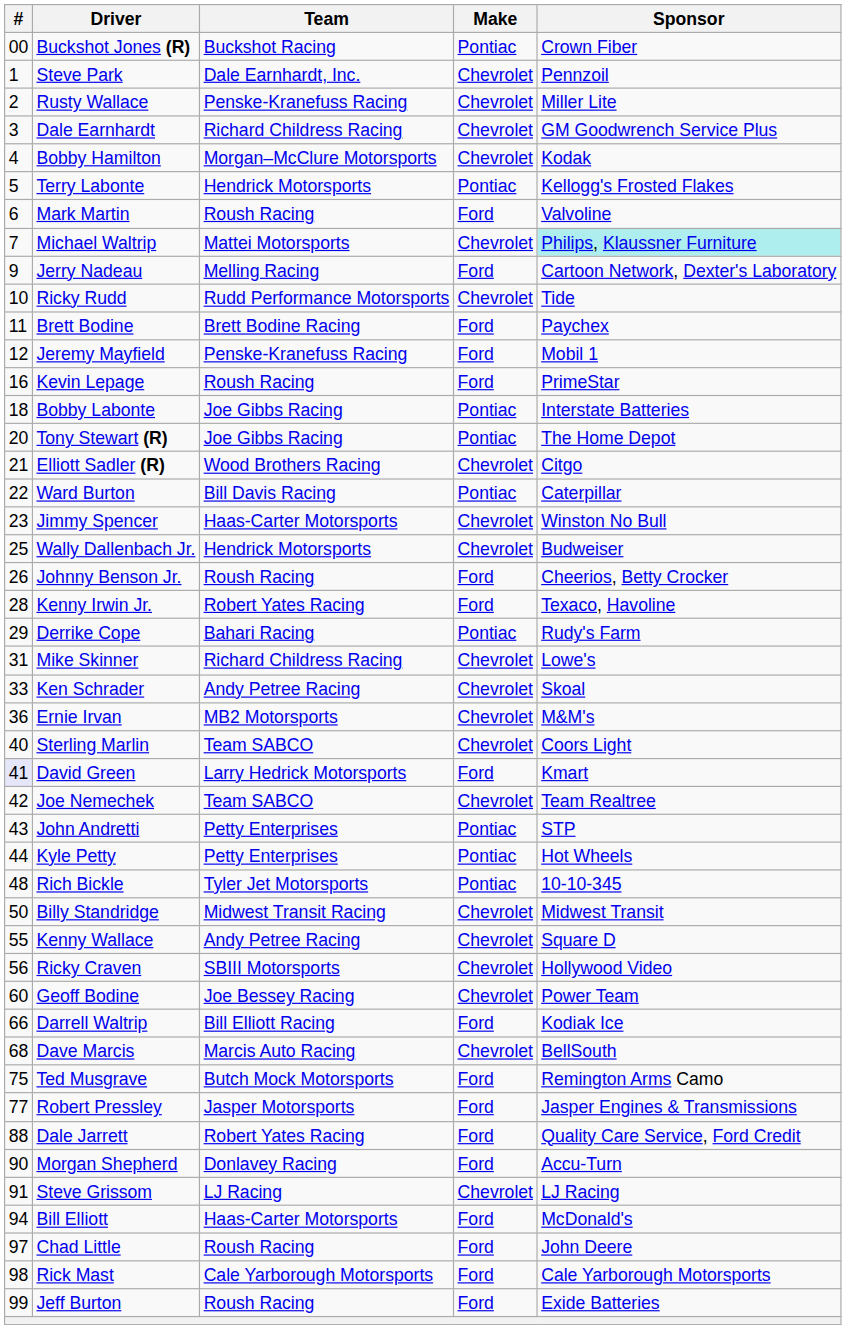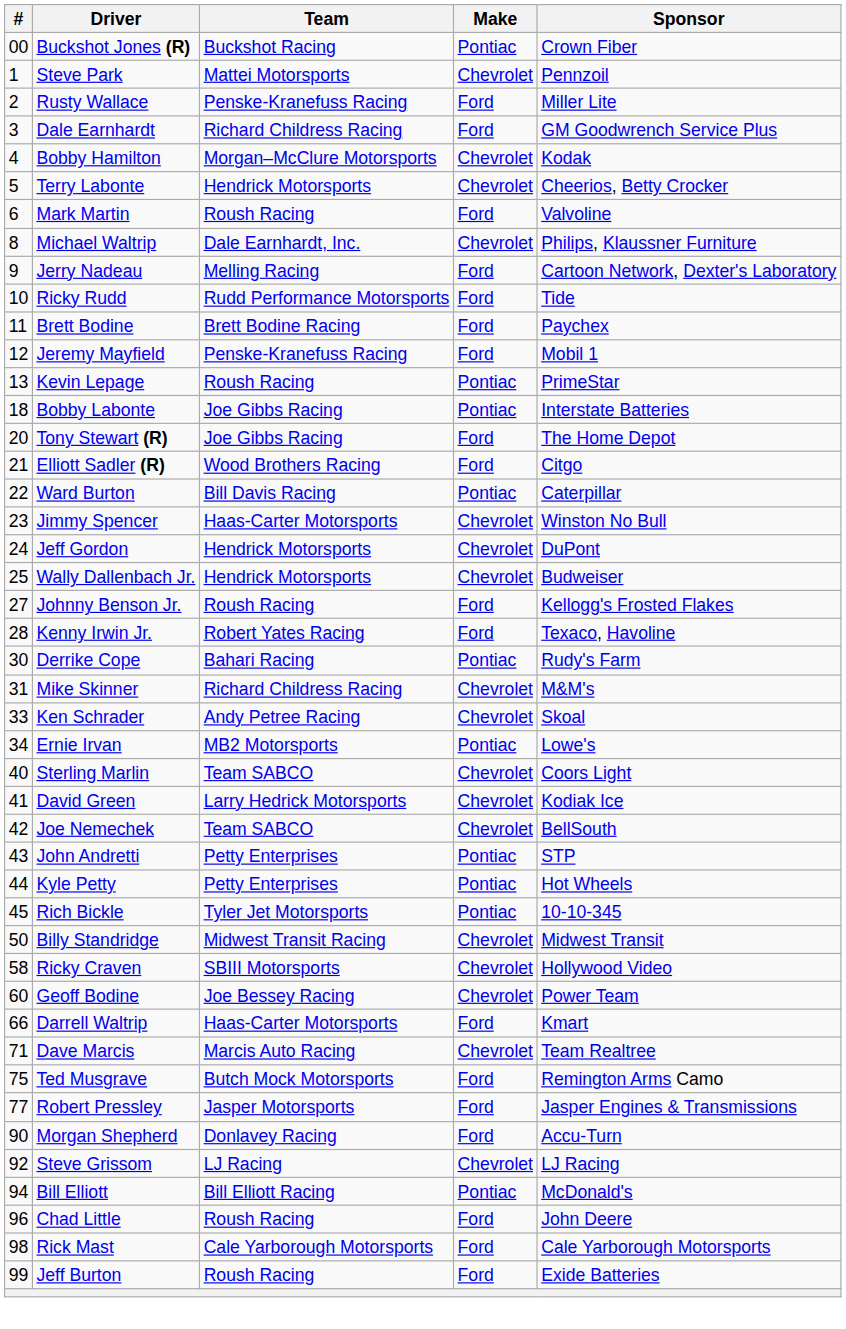 <table class="wikitable" style="font-size:95%">
 <tr>
 <th>#</th>
 <th>Driver</th>
 <th>Team</th>
 <th>Make</th>
 <th>Sponsor</th>
 </tr>
 <tr>
 <td>00</td>
 <td><a href='#'>Buckshot Jones</a> <strong>(R)</strong></td>
 <td><a href='#'>Buckshot Racing</a></td>
 <td><a href='#'>Pontiac</a></td>
 <td><a href='#'>Crown Fiber</a></td>
 </tr>
 <tr>
 <td>1</td>
 <td><a href='#'>Steve Park</a></td>
-<td><a href='#'>Dale Earnhardt, Inc.</a></td>
+<td><a href='#'>Mattei Motorsports</a></td>
 <td><a href='#'>Chevrolet</a></td>
 <td><a href='#'>Pennzoil</a></td>
 </tr>
 <tr>
 <td>2</td>
 <td><a href='#'>Rusty Wallace</a></td>
 <td><a href='#'>Penske-Kranefuss Racing</a></td>
-<td><a href='#'>Chevrolet</a></td>
+<td><a href='#'>Ford</a></td>
 <td><a href='#'>Miller Lite</a></td>
 </tr>
 <tr>
 <td>3</td>
 <td><a href='#'>Dale Earnhardt</a></td>
 <td><a href='#'>Richard Childress Racing</a></td>
-<td><a href='#'>Chevrolet</a></td>
+<td><a href='#'>Ford</a></td>
 <td><a href='#'>GM Goodwrench Service Plus</a></td>
 </tr>
 <tr>
 <td>4</td>
 <td><a href='#'>Bobby Hamilton</a></td>
 <td><a href='#'>Morgan–McClure Motorsports</a></td>
 <td><a href='#'>Chevrolet</a></td>
 <td><a href='#'>Kodak</a></td>
 </tr>
 <tr>
 <td>5</td>
 <td><a href='#'>Terry Labonte</a></td>
 <td><a href='#'>Hendrick Motorsports</a></td>
-<td><a href='#'>Pontiac</a></td>
-<td><a href='#'>Kellogg's Frosted Flakes</a></td>
+<td><a href='#'>Chevrolet</a></td>
+<td><a href='#'>Cheerios</a>, <a href='#'>Betty Crocker</a></td>
 </tr>
 <tr>
 <td>6</td>
 <td><a href='#'>Mark Martin</a></td>
 <td><a href='#'>Roush Racing</a></td>
 <td><a href='#'>Ford</a></td>
 <td><a href='#'>Valvoline</a></td>
 </tr>
 <tr>
-<td>7</td>
+<td>8</td>
 <td><a href='#'>Michael Waltrip</a></td>
-<td><a href='#'>Mattei Motorsports</a></td>
+<td><a href='#'>Dale Earnhardt, Inc.</a></td>
 <td><a href='#'>Chevrolet</a></td>
-<td style="background: paleturquoise;"><a href='#'>Philips</a>, <a href='#'>Klaussner Furniture</a></td>
+<td><a href='#'>Philips</a>, <a href='#'>Klaussner Furniture</a></td>
 </tr>
 <tr>
 <td>9</td>
 <td><a href='#'>Jerry Nadeau</a></td>
 <td><a href='#'>Melling Racing</a></td>
 <td><a href='#'>Ford</a></td>
 <td><a href='#'>Cartoon Network</a>, <a href='#'>Dexter's Laboratory</a></td>
 </tr>
 <tr>
 <td>10</td>
 <td><a href='#'>Ricky Rudd</a></td>
 <td><a href='#'>Rudd Performance Motorsports</a></td>
-<td><a href='#'>Chevrolet</a></td>
+<td><a href='#'>Ford</a></td>
 <td><a href='#'>Tide</a></td>
 </tr>
 <tr>
 <td>11</td>
 <td><a href='#'>Brett Bodine</a></td>
 <td><a href='#'>Brett Bodine Racing</a></td>
 <td><a href='#'>Ford</a></td>
 <td><a href='#'>Paychex</a></td>
 </tr>
 <tr>
 <td>12</td>
 <td><a href='#'>Jeremy Mayfield</a></td>
 <td><a href='#'>Penske-Kranefuss Racing</a></td>
 <td><a href='#'>Ford</a></td>
 <td><a href='#'>Mobil 1</a></td>
 </tr>
 <tr>
-<td>16</td>
+<td>13</td>
 <td><a href='#'>Kevin Lepage</a></td>
 <td><a href='#'>Roush Racing</a></td>
-<td><a href='#'>Ford</a></td>
+<td><a href='#'>Pontiac</a></td>
 <td><a href='#'>PrimeStar</a></td>
 </tr>
 <tr>
 <td>18</td>
 <td><a href='#'>Bobby Labonte</a></td>
 <td><a href='#'>Joe Gibbs Racing</a></td>
 <td><a href='#'>Pontiac</a></td>
 <td><a href='#'>Interstate Batteries</a></td>
 </tr>
 <tr>
 <td>20</td>
 <td><a href='#'>Tony Stewart</a> <strong>(R)</strong></td>
 <td><a href='#'>Joe Gibbs Racing</a></td>
-<td><a href='#'>Pontiac</a></td>
+<td><a href='#'>Ford</a></td>
 <td><a href='#'>The Home Depot</a></td>
 </tr>
 <tr>
 <td>21</td>
 <td><a href='#'>Elliott Sadler</a> <strong>(R)</strong></td>
 <td><a href='#'>Wood Brothers Racing</a></td>
-<td><a href='#'>Chevrolet</a></td>
+<td><a href='#'>Ford</a></td>
 <td><a href='#'>Citgo</a></td>
 </tr>
 <tr>
 <td>22</td>
 <td><a href='#'>Ward Burton</a></td>
 <td><a href='#'>Bill Davis Racing</a></td>
 <td><a href='#'>Pontiac</a></td>
 <td><a href='#'>Caterpillar</a></td>
 </tr>
 <tr>
 <td>23</td>
 <td><a href='#'>Jimmy Spencer</a></td>
 <td><a href='#'>Haas-Carter Motorsports</a></td>
 <td><a href='#'>Chevrolet</a></td>
 <td><a href='#'>Winston No Bull</a></td>
 </tr>
 <tr>
+<td>24</td>
+<td><a href='#'>Jeff Gordon</a></td>
+<td><a href='#'>Hendrick Motorsports</a></td>
+<td><a href='#'>Chevrolet</a></td>
+<td><a href='#'>DuPont</a></td>
+</tr>
+<tr>
 <td>25</td>
 <td><a href='#'>Wally Dallenbach Jr.</a></td>
 <td><a href='#'>Hendrick Motorsports</a></td>
 <td><a href='#'>Chevrolet</a></td>
 <td><a href='#'>Budweiser</a></td>
 </tr>
 <tr>
-<td>26</td>
+<td>27</td>
 <td><a href='#'>Johnny Benson Jr.</a></td>
 <td><a href='#'>Roush Racing</a></td>
 <td><a href='#'>Ford</a></td>
-<td><a href='#'>Cheerios</a>, <a href='#'>Betty Crocker</a></td>
+<td><a href='#'>Kellogg's Frosted Flakes</a></td>
 </tr>
 <tr>
 <td>28</td>
 <td><a href='#'>Kenny Irwin Jr.</a></td>
 <td><a href='#'>Robert Yates Racing</a></td>
 <td><a href='#'>Ford</a></td>
 <td><a href='#'>Texaco</a>, <a href='#'>Havoline</a></td>
 </tr>
 <tr>
-<td>29</td>
+<td>30</td>
 <td><a href='#'>Derrike Cope</a></td>
 <td><a href='#'>Bahari Racing</a></td>
 <td><a href='#'>Pontiac</a></td>
 <td><a href='#'>Rudy's Farm</a></td>
 </tr>
 <tr>
 <td>31</td>
 <td><a href='#'>Mike Skinner</a></td>
 <td><a href='#'>Richard Childress Racing</a></td>
 <td><a href='#'>Chevrolet</a></td>
-<td><a href='#'>Lowe's</a></td>
+<td><a href='#'>M&M's</a></td>
 </tr>
 <tr>
 <td>33</td>
 <td><a href='#'>Ken Schrader</a></td>
 <td><a href='#'>Andy Petree Racing</a></td>
 <td><a href='#'>Chevrolet</a></td>
 <td><a href='#'>Skoal</a></td>
 </tr>
 <tr>
-<td>36</td>
+<td>34</td>
 <td><a href='#'>Ernie Irvan</a></td>
 <td><a href='#'>MB2 Motorsports</a></td>
-<td><a href='#'>Chevrolet</a></td>
-<td><a href='#'>M&M's</a></td>
+<td><a href='#'>Pontiac</a></td>
+<td><a href='#'>Lowe's</a></td>
 </tr>
 <tr>
 <td>40</td>
 <td><a href='#'>Sterling Marlin</a></td>
 <td><a href='#'>Team SABCO</a></td>
 <td><a href='#'>Chevrolet</a></td>
 <td><a href='#'>Coors Light</a></td>
 </tr>
 <tr>
-<td style="background: lavender;">41</td>
+<td>41</td>
 <td><a href='#'>David Green</a></td>
 <td><a href='#'>Larry Hedrick Motorsports</a></td>
-<td><a href='#'>Ford</a></td>
-<td><a href='#'>Kmart</a></td>
+<td><a href='#'>Chevrolet</a></td>
+<td><a href='#'>Kodiak Ice</a></td>
 </tr>
 <tr>
 <td>42</td>
 <td><a href='#'>Joe Nemechek</a></td>
 <td><a href='#'>Team SABCO</a></td>
 <td><a href='#'>Chevrolet</a></td>
-<td><a href='#'>Team Realtree</a></td>
+<td><a href='#'>BellSouth</a></td>
 </tr>
 <tr>
 <td>43</td>
 <td><a href='#'>John Andretti</a></td>
 <td><a href='#'>Petty Enterprises</a></td>
 <td><a href='#'>Pontiac</a></td>
 <td><a href='#'>STP</a></td>
 </tr>
 <tr>
 <td>44</td>
 <td><a href='#'>Kyle Petty</a></td>
 <td><a href='#'>Petty Enterprises</a></td>
 <td><a href='#'>Pontiac</a></td>
 <td><a href='#'>Hot Wheels</a></td>
 </tr>
 <tr>
-<td>48</td>
+<td>45</td>
 <td><a href='#'>Rich Bickle</a></td>
 <td><a href='#'>Tyler Jet Motorsports</a></td>
 <td><a href='#'>Pontiac</a></td>
 <td><a href='#'>10-10-345</a></td>
 </tr>
 <tr>
 <td>50</td>
 <td><a href='#'>Billy Standridge</a></td>
 <td><a href='#'>Midwest Transit Racing</a></td>
 <td><a href='#'>Chevrolet</a></td>
 <td><a href='#'>Midwest Transit</a></td>
 </tr>
 <tr>
-<td>55</td>
-<td><a href='#'>Kenny Wallace</a></td>
-<td><a href='#'>Andy Petree Racing</a></td>
-<td><a href='#'>Chevrolet</a></td>
-<td><a href='#'>Square D</a></td>
-</tr>
-<tr>
-<td>56</td>
+<td>58</td>
 <td><a href='#'>Ricky Craven</a></td>
 <td><a href='#'>SBIII Motorsports</a></td>
 <td><a href='#'>Chevrolet</a></td>
 <td><a href='#'>Hollywood Video</a></td>
 </tr>
 <tr>
 <td>60</td>
 <td><a href='#'>Geoff Bodine</a></td>
 <td><a href='#'>Joe Bessey Racing</a></td>
 <td><a href='#'>Chevrolet</a></td>
 <td><a href='#'>Power Team</a></td>
 </tr>
 <tr>
 <td>66</td>
 <td><a href='#'>Darrell Waltrip</a></td>
-<td><a href='#'>Bill Elliott Racing</a></td>
+<td><a href='#'>Haas-Carter Motorsports</a></td>
 <td><a href='#'>Ford</a></td>
-<td><a href='#'>Kodiak Ice</a></td>
+<td><a href='#'>Kmart</a></td>
 </tr>
 <tr>
-<td>68</td>
+<td>71</td>
 <td><a href='#'>Dave Marcis</a></td>
 <td><a href='#'>Marcis Auto Racing</a></td>
 <td><a href='#'>Chevrolet</a></td>
-<td><a href='#'>BellSouth</a></td>
+<td><a href='#'>Team Realtree</a></td>
 </tr>
 <tr>
 <td>75</td>
 <td><a href='#'>Ted Musgrave</a></td>
 <td><a href='#'>Butch Mock Motorsports</a></td>
 <td><a href='#'>Ford</a></td>
 <td><a href='#'>Remington Arms</a> Camo</td>
 </tr>
 <tr>
 <td>77</td>
 <td><a href='#'>Robert Pressley</a></td>
 <td><a href='#'>Jasper Motorsports</a></td>
 <td><a href='#'>Ford</a></td>
 <td><a href='#'>Jasper Engines & Transmissions</a></td>
 </tr>
 <tr>
-<td>88</td>
-<td><a href='#'>Dale Jarrett</a></td>
-<td><a href='#'>Robert Yates Racing</a></td>
-<td><a href='#'>Ford</a></td>
-<td><a href='#'>Quality Care Service</a>, <a href='#'>Ford Credit</a></td>
-</tr>
-<tr>
 <td>90</td>
 <td><a href='#'>Morgan Shepherd</a></td>
 <td><a href='#'>Donlavey Racing</a></td>
 <td><a href='#'>Ford</a></td>
 <td><a href='#'>Accu-Turn</a></td>
 </tr>
 <tr>
-<td>91</td>
+<td>92</td>
 <td><a href='#'>Steve Grissom</a></td>
 <td><a href='#'>LJ Racing</a></td>
 <td><a href='#'>Chevrolet</a></td>
 <td><a href='#'>LJ Racing</a></td>
 </tr>
 <tr>
 <td>94</td>
 <td><a href='#'>Bill Elliott</a></td>
-<td><a href='#'>Haas-Carter Motorsports</a></td>
-<td><a href='#'>Ford</a></td>
+<td><a href='#'>Bill Elliott Racing</a></td>
+<td><a href='#'>Pontiac</a></td>
 <td><a href='#'>McDonald's</a></td>
 </tr>
 <tr>
-<td>97</td>
+<td>96</td>
 <td><a href='#'>Chad Little</a></td>
 <td><a href='#'>Roush Racing</a></td>
 <td><a href='#'>Ford</a></td>
 <td><a href='#'>John Deere</a></td>
 </tr>
 <tr>
 <td>98</td>
 <td><a href='#'>Rick Mast</a></td>
 <td><a href='#'>Cale Yarborough Motorsports</a></td>
 <td><a href='#'>Ford</a></td>
 <td><a href='#'>Cale Yarborough Motorsports</a></td>
 </tr>
 <tr>
 <td>99</td>
 <td><a href='#'>Jeff Burton</a></td>
 <td><a href='#'>Roush Racing</a></td>
 <td><a href='#'>Ford</a></td>
 <td><a href='#'>Exide Batteries</a></td>
 </tr>
 <tr>
 <th colspan="5"></th>
 </tr>
 </table>
